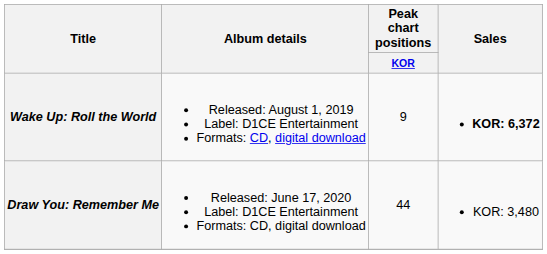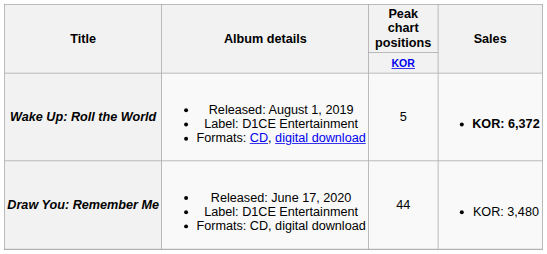 <table class="wikitable plainrowheaders" style="text-align:center;">
 <tr>
 <th scope="col" rowspan="2">Title</th>
 <th scope="col" rowspan="2">Album details</th>
 <th scope="col" colspan="1" style="width:5em;">Peak chart positions</th>
 <th scope="col" rowspan="2">Sales</th>
 </tr>
 <tr>
 <th><small><a href='#'>KOR</a></small><br></th>
 </tr>
 <tr>
 <th scope="row"><em>Wake Up: Roll the World</em></th>
 <td><br><ul><li>Released: August 1, 2019</li><li>Label: D1CE Entertainment</li><li>Formats: <a href='#'>CD</a>, <a href='#'>digital download</a></li></ul></td>
-<td>9</td>
+<td>5</td>
 <td><strong><br><ul><li>KOR: 6,372</li></ul></strong></td>
 </tr>
 <tr>
 <th scope="row"><em>Draw You: Remember Me</em></th>
 <td><br><ul><li>Released: June 17, 2020</li><li>Label: D1CE Entertainment</li><li>Formats: CD, digital download</li></ul></td>
 <td>44</td>
 <td><br><ul><li>KOR: 3,480</li></ul></td>
 </tr>
 <tr>
 </tr>
 </table>
